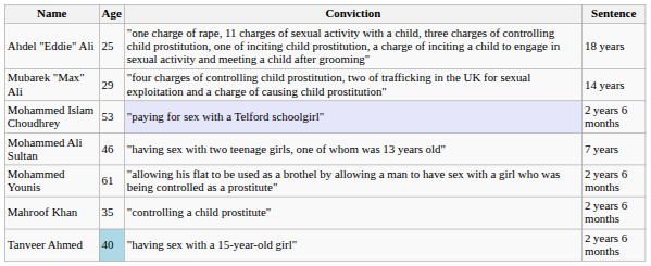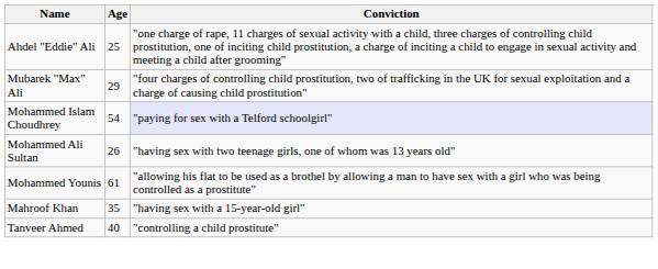 <table class="wikitable">
 <tr>
 <th>Name</th>
 <th>Age</th>
 <th>Conviction</th>
-<th>Sentence</th>
 </tr>
 <tr>
 <td>Ahdel "Eddie" Ali</td>
 <td>25</td>
 <td>"one charge of rape, 11 charges of sexual activity with a child, three charges of controlling child prostitution, one of inciting child prostitution, a charge of inciting a child to engage in sexual activity and meeting a child after grooming"</td>
-<td>18 years</td>
 </tr>
 <tr>
 <td>Mubarek "Max" Ali</td>
 <td>29</td>
 <td>"four charges of controlling child prostitution, two of trafficking in the UK for sexual exploitation and a charge of causing child prostitution"</td>
-<td>14 years</td>
 </tr>
 <tr>
 <td>Mohammed Islam Choudhrey</td>
-<td>53</td>
+<td>54</td>
 <td style="background: lavender;">"paying for sex with a Telford schoolgirl"</td>
-<td>2 years 6 months</td>
 </tr>
 <tr>
 <td>Mohammed Ali Sultan</td>
-<td>46</td>
+<td>26</td>
 <td>"having sex with two teenage girls, one of whom was 13 years old"</td>
-<td>7 years</td>
 </tr>
 <tr>
 <td>Mohammed Younis</td>
 <td>61</td>
 <td>"allowing his flat to be used as a brothel by allowing a man to have sex with a girl who was being controlled as a prostitute"</td>
-<td>2 years 6 months</td>
 </tr>
 <tr>
 <td>Mahroof Khan</td>
 <td>35</td>
-<td>"controlling a child prostitute"</td>
-<td>2 years 6 months</td>
+<td>"having sex with a 15-year-old girl"</td>
 </tr>
 <tr>
 <td>Tanveer Ahmed</td>
-<td style="background: lightblue;">40</td>
-<td>"having sex with a 15-year-old girl"</td>
-<td>2 years 6 months</td>
+<td>40</td>
+<td>"controlling a child prostitute"</td>
 </tr>
 </table>
